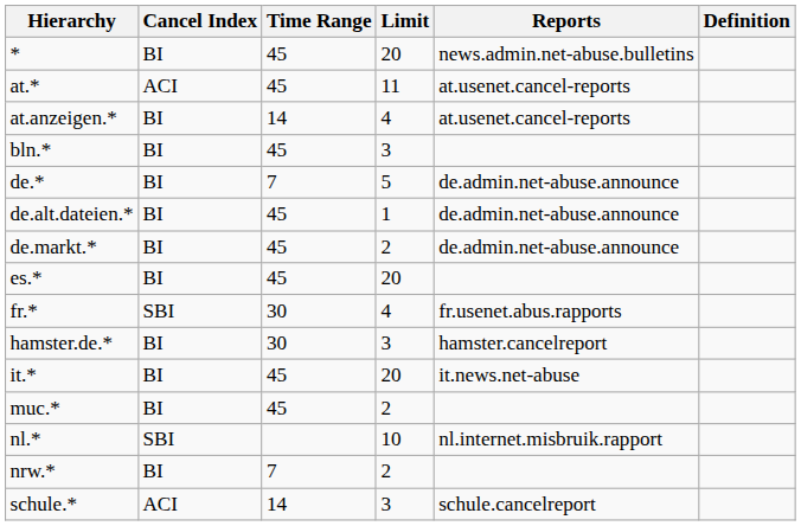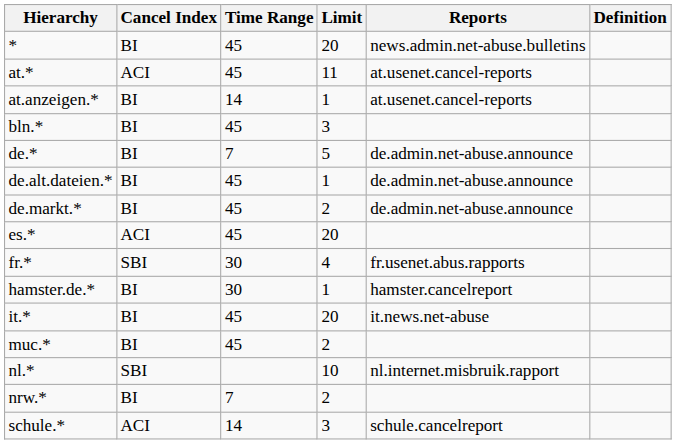 <table class="wikitable">
 <tr>
 <th>Hierarchy</th>
 <th>Cancel Index</th>
 <th>Time Range</th>
 <th>Limit</th>
 <th>Reports</th>
 <th>Definition</th>
 </tr>
 <tr>
 <td>*</td>
 <td>BI</td>
 <td>45</td>
 <td>20</td>
 <td>news.admin.net-abuse.bulletins</td>
 <td></td>
 </tr>
 <tr>
 <td>at.*</td>
 <td>ACI</td>
 <td>45</td>
 <td>11</td>
 <td>at.usenet.cancel-reports</td>
 <td></td>
 </tr>
 <tr>
 <td>at.anzeigen.*</td>
 <td>BI</td>
 <td>14</td>
-<td>4</td>
+<td>1</td>
 <td>at.usenet.cancel-reports</td>
 <td></td>
 </tr>
 <tr>
 <td>bln.*</td>
 <td>BI</td>
 <td>45</td>
 <td>3</td>
 <td></td>
 <td></td>
 </tr>
 <tr>
 <td>de.*</td>
 <td>BI</td>
 <td>7</td>
 <td>5</td>
 <td>de.admin.net-abuse.announce</td>
 <td></td>
 </tr>
 <tr>
 <td>de.alt.dateien.*</td>
 <td>BI</td>
 <td>45</td>
 <td>1</td>
 <td>de.admin.net-abuse.announce</td>
 <td></td>
 </tr>
 <tr>
 <td>de.markt.*</td>
 <td>BI</td>
 <td>45</td>
 <td>2</td>
 <td>de.admin.net-abuse.announce</td>
 <td></td>
 </tr>
 <tr>
 <td>es.*</td>
-<td>BI</td>
+<td>ACI</td>
 <td>45</td>
 <td>20</td>
 <td></td>
 <td></td>
 </tr>
 <tr>
 <td>fr.*</td>
 <td>SBI</td>
 <td>30</td>
 <td>4</td>
 <td>fr.usenet.abus.rapports</td>
 <td></td>
 </tr>
 <tr>
 <td>hamster.de.*</td>
 <td>BI</td>
 <td>30</td>
-<td>3</td>
+<td>1</td>
 <td>hamster.cancelreport</td>
 <td></td>
 </tr>
 <tr>
 <td>it.*</td>
 <td>BI</td>
 <td>45</td>
 <td>20</td>
 <td>it.news.net-abuse</td>
 <td></td>
 </tr>
 <tr>
 <td>muc.*</td>
 <td>BI</td>
 <td>45</td>
 <td>2</td>
 <td></td>
 <td></td>
 </tr>
 <tr>
 <td>nl.*</td>
 <td>SBI</td>
 <td></td>
 <td>10</td>
 <td>nl.internet.misbruik.rapport</td>
 <td></td>
 </tr>
 <tr>
 <td>nrw.*</td>
 <td>BI</td>
 <td>7</td>
 <td>2</td>
 <td></td>
 <td></td>
 </tr>
 <tr>
 <td>schule.*</td>
 <td>ACI</td>
 <td>14</td>
 <td>3</td>
 <td>schule.cancelreport</td>
 <td></td>
 </tr>
 </table>
